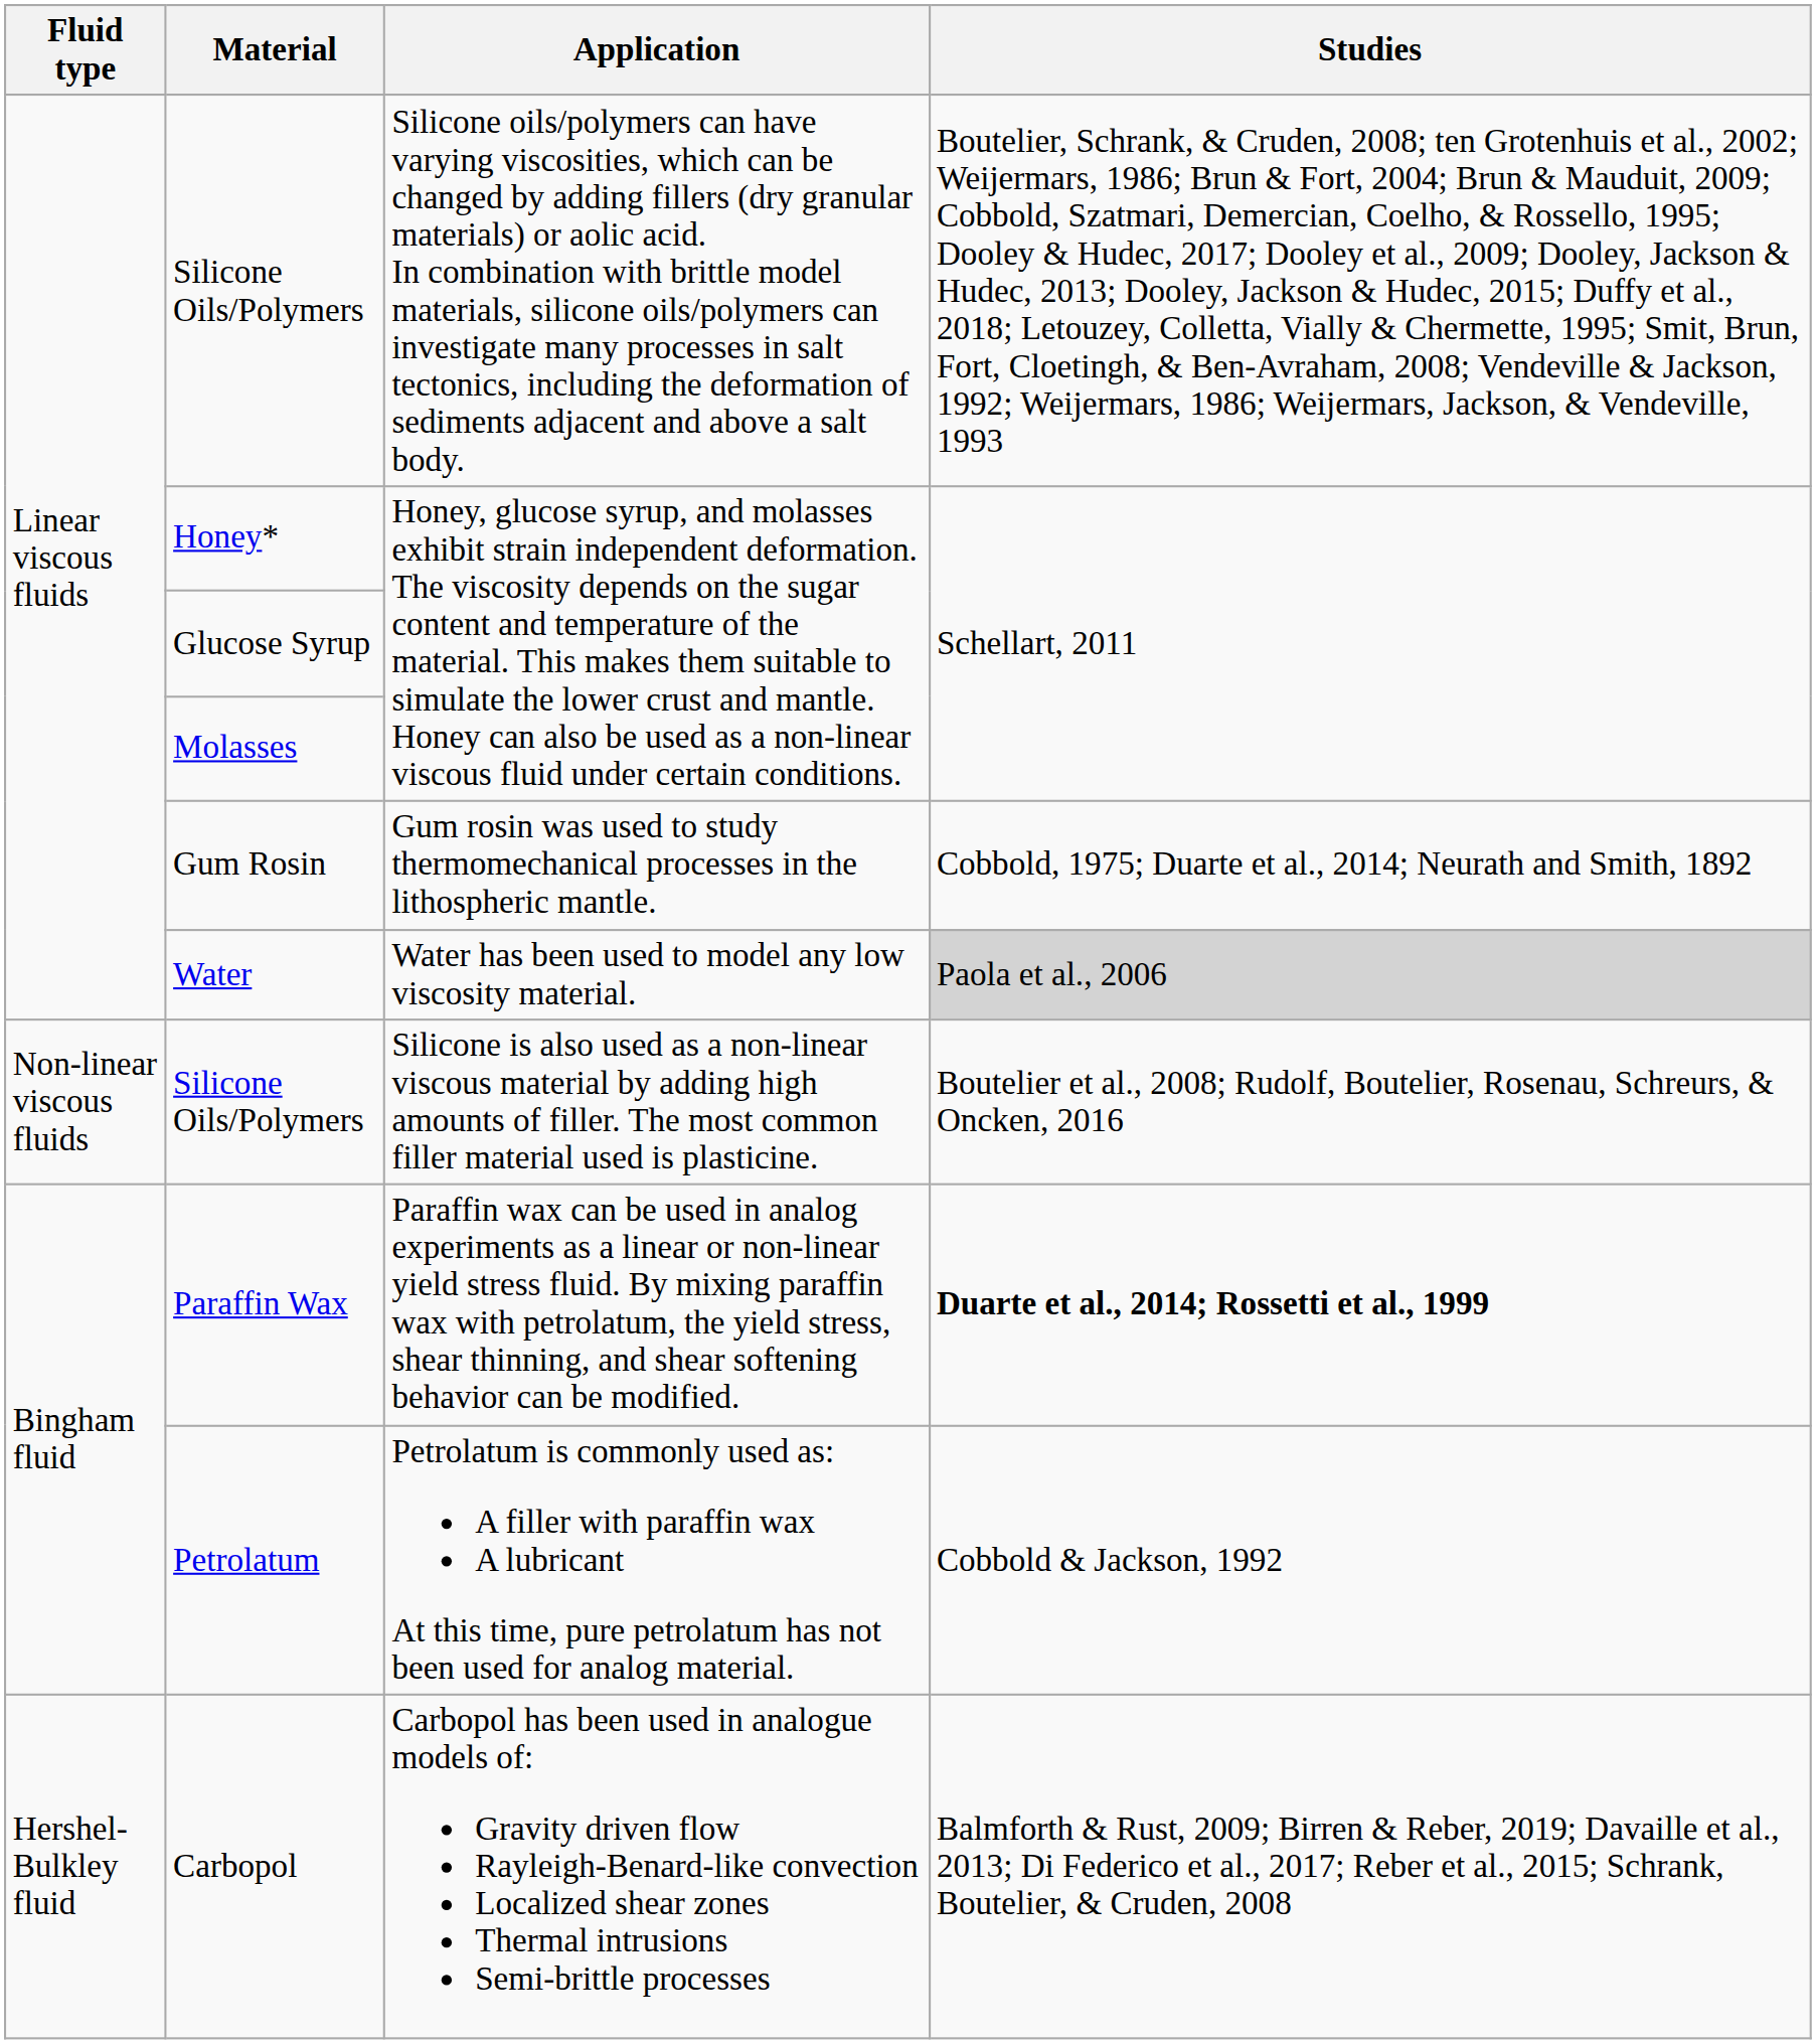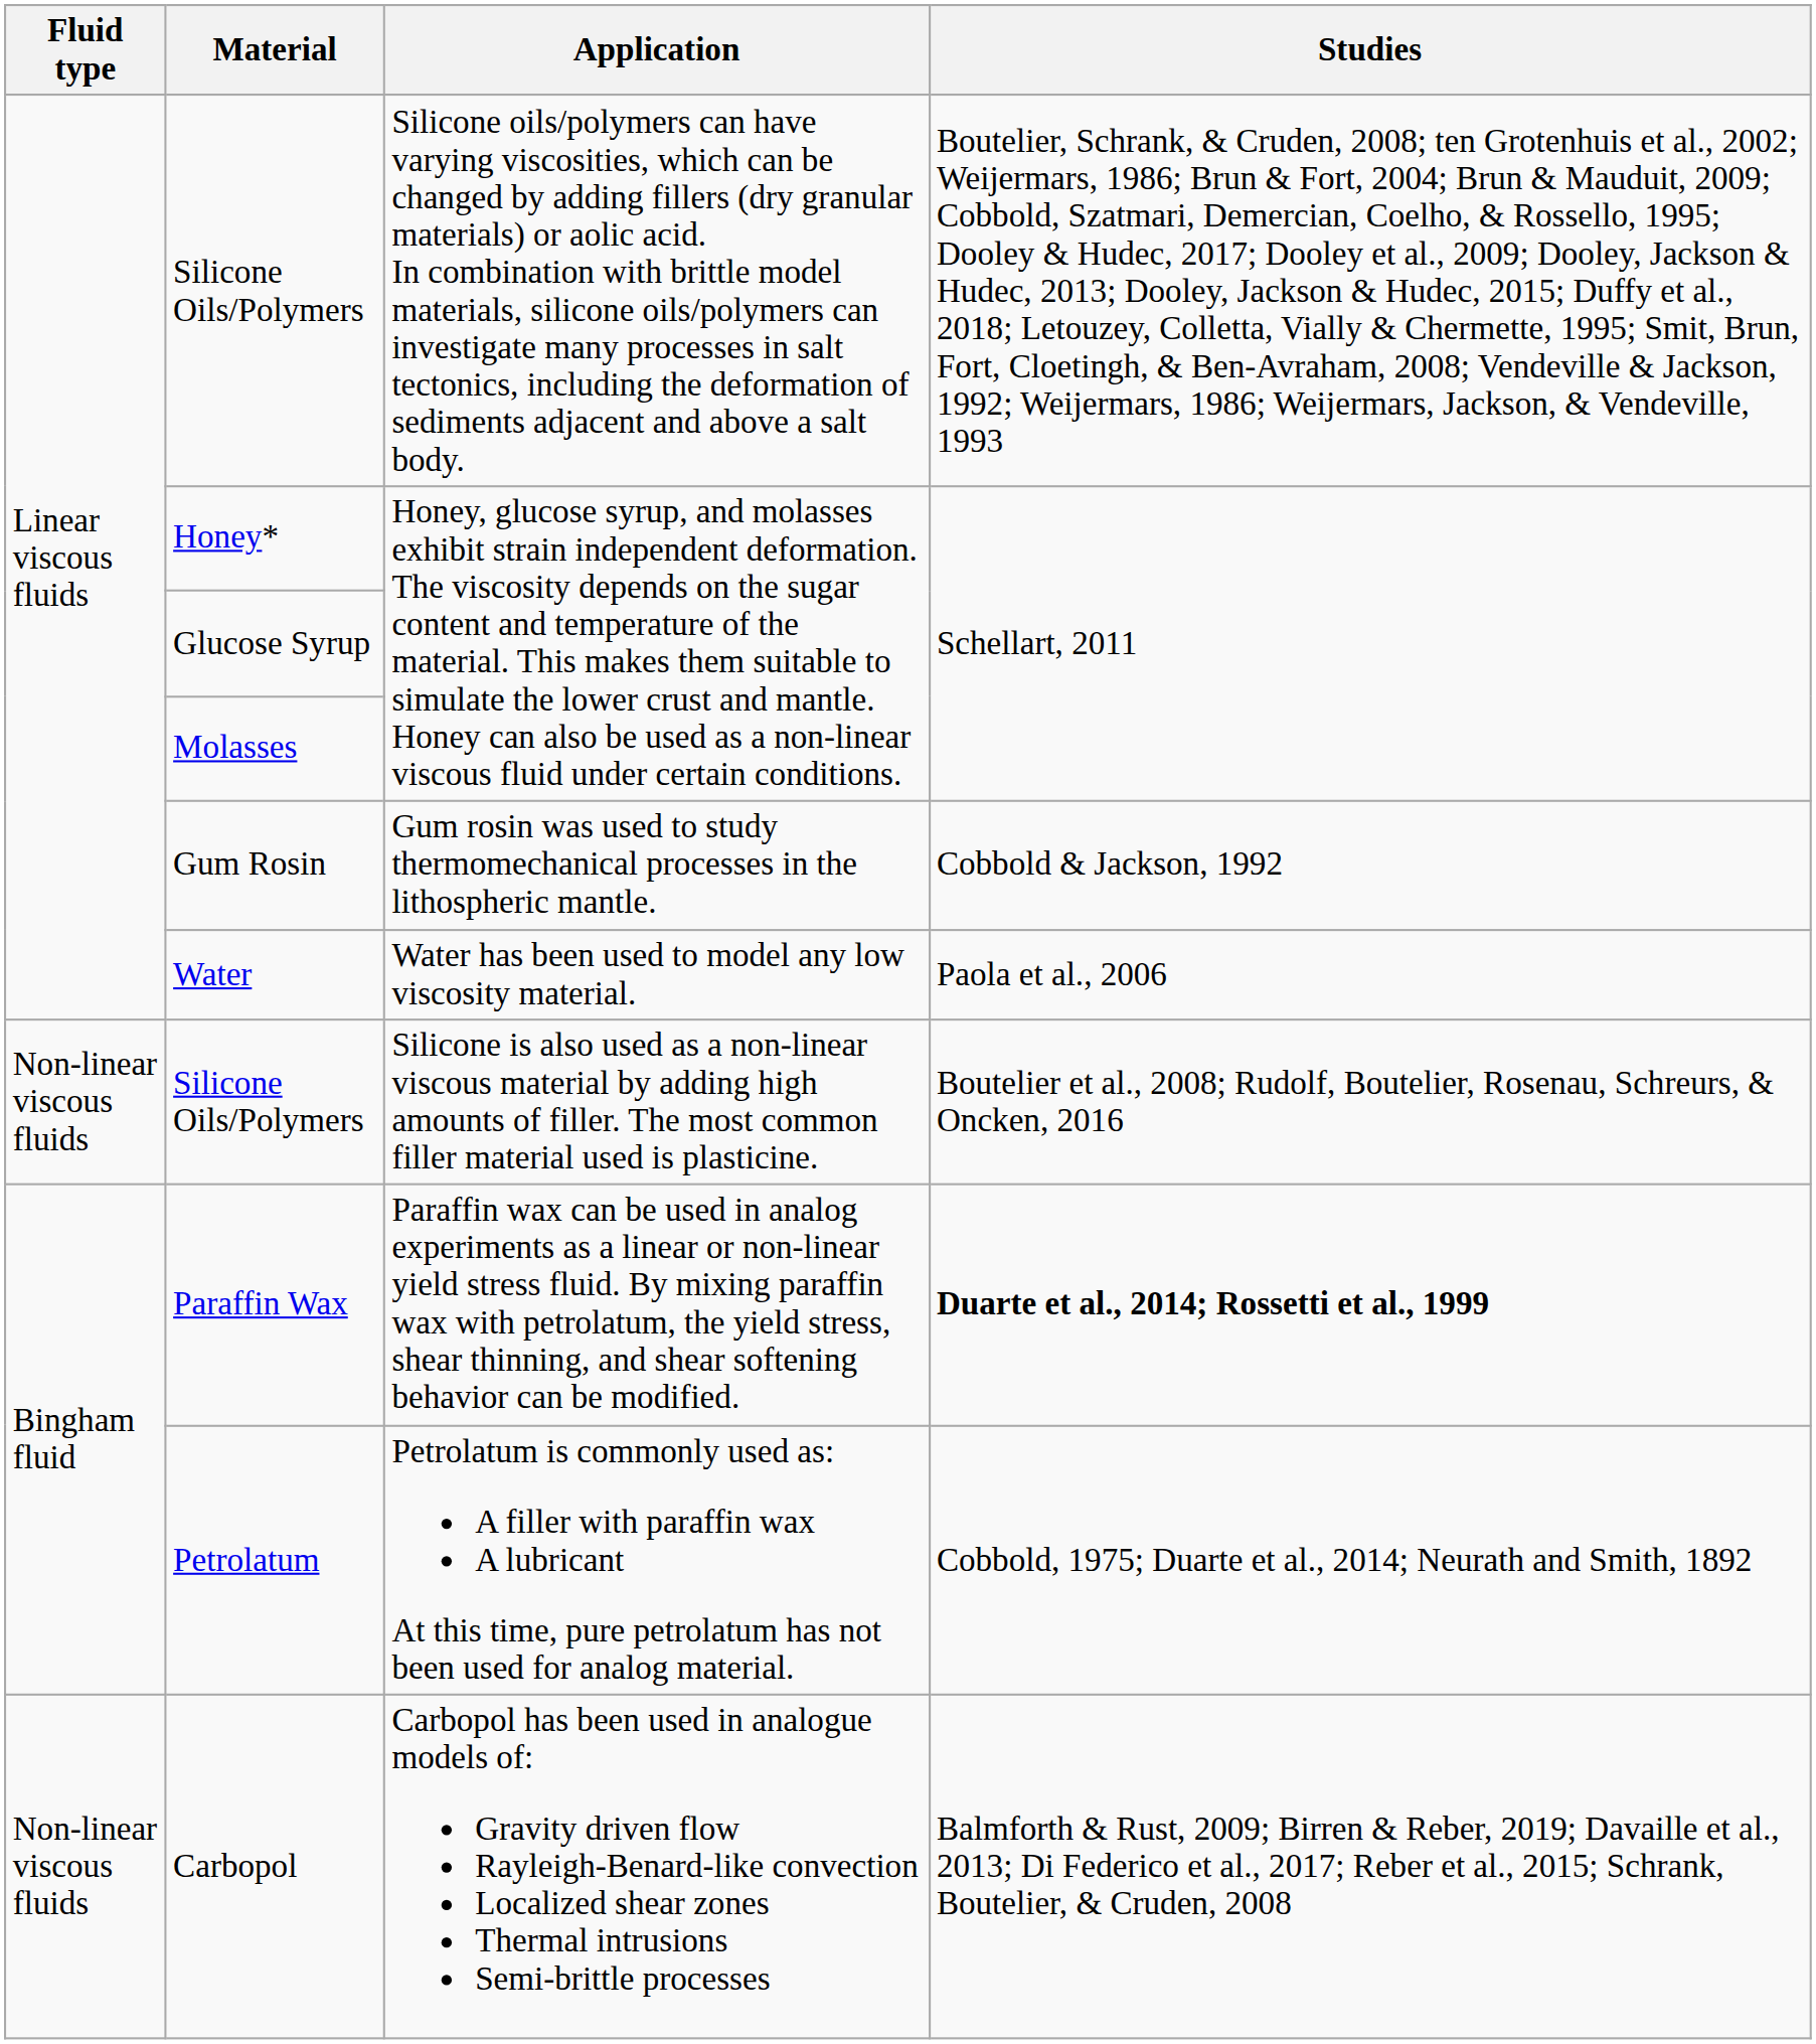 <table class="wikitable">
 <tr>
 <th>Fluid type</th>
 <th>Material</th>
 <th>Application</th>
 <th>Studies</th>
 </tr>
 <tr>
 <td rowspan="6">Linear viscous fluids</td>
 <td>Silicone Oils/Polymers</td>
 <td>Silicone oils/polymers can have varying viscosities, which can be changed by adding fillers (dry granular materials) or aolic acid.<br>In combination with brittle model materials, silicone oils/polymers can investigate many processes in salt tectonics, including the deformation of sediments adjacent and above a salt body.</td>
 <td>Boutelier, Schrank, & Cruden, 2008; ten Grotenhuis et al., 2002; Weijermars, 1986; Brun & Fort, 2004; Brun & Mauduit, 2009; Cobbold, Szatmari, Demercian, Coelho, & Rossello, 1995; Dooley & Hudec, 2017; Dooley et al., 2009; Dooley, Jackson & Hudec, 2013; Dooley, Jackson & Hudec, 2015; Duffy et al., 2018; Letouzey, Colletta, Vially & Chermette, 1995; Smit, Brun, Fort, Cloetingh, & Ben-Avraham, 2008; Vendeville & Jackson, 1992; Weijermars, 1986; Weijermars, Jackson, & Vendeville, 1993</td>
 </tr>
 <tr>
 <td><a href='#'>Honey</a>*</td>
 <td rowspan="3">Honey, glucose syrup, and molasses exhibit strain independent deformation. The viscosity depends on the sugar content and temperature of the material. This makes them suitable to simulate the lower crust and mantle.<br>Honey can also be used as a non-linear viscous fluid under certain conditions.</td>
 <td rowspan="3">Schellart, 2011</td>
 </tr>
 <tr>
 <td>Glucose Syrup</td>
 </tr>
 <tr>
 <td><a href='#'>Molasses</a></td>
 </tr>
 <tr>
 <td>Gum Rosin</td>
 <td>Gum rosin was used to study thermomechanical processes in the lithospheric mantle.</td>
-<td>Cobbold, 1975; Duarte et al., 2014; Neurath and Smith, 1892</td>
+<td>Cobbold & Jackson, 1992</td>
 </tr>
 <tr>
 <td><a href='#'>Water</a></td>
 <td>Water has been used to model any low viscosity material.</td>
-<td style="background: lightgrey;">Paola et al., 2006</td>
+<td>Paola et al., 2006</td>
 </tr>
 <tr>
 <td>Non-linear viscous fluids</td>
 <td><a href='#'>Silicone</a> Oils/Polymers</td>
 <td>Silicone is also used as a non-linear viscous material by adding high amounts of filler. The most common filler material used is plasticine.</td>
 <td>Boutelier et al., 2008; Rudolf, Boutelier, Rosenau, Schreurs, & Oncken, 2016</td>
 </tr>
 <tr>
 <td rowspan="2">Bingham fluid</td>
 <td><a href='#'>Paraffin Wax</a></td>
 <td>Paraffin wax can be used in analog experiments as a linear or non-linear yield stress fluid. By mixing paraffin wax with petrolatum, the yield stress, shear thinning, and shear softening behavior can be modified.</td>
 <td><strong>Duarte et al., 2014; Rossetti et al., 1999</strong></td>
 </tr>
 <tr>
 <td><a href='#'>Petrolatum</a></td>
 <td>Petrolatum is commonly used as:<br><ul><li>A filler with paraffin wax</li><li>A lubricant</li></ul>At this time, pure petrolatum has not been used for analog material.</td>
-<td>Cobbold & Jackson, 1992</td>
+<td>Cobbold, 1975; Duarte et al., 2014; Neurath and Smith, 1892</td>
 </tr>
 <tr>
-<td>Hershel-Bulkley fluid</td>
+<td>Non-linear viscous fluids</td>
 <td>Carbopol</td>
 <td>Carbopol has been used in analogue models of:<br><ul><li>Gravity driven flow</li><li>Rayleigh-Benard-like convection</li><li>Localized shear zones</li><li>Thermal intrusions</li><li>Semi-brittle processes</li></ul></td>
 <td>Balmforth & Rust, 2009; Birren & Reber, 2019; Davaille et al., 2013; Di Federico et al., 2017; Reber et al., 2015; Schrank, Boutelier, & Cruden, 2008</td>
 </tr>
 </table>
